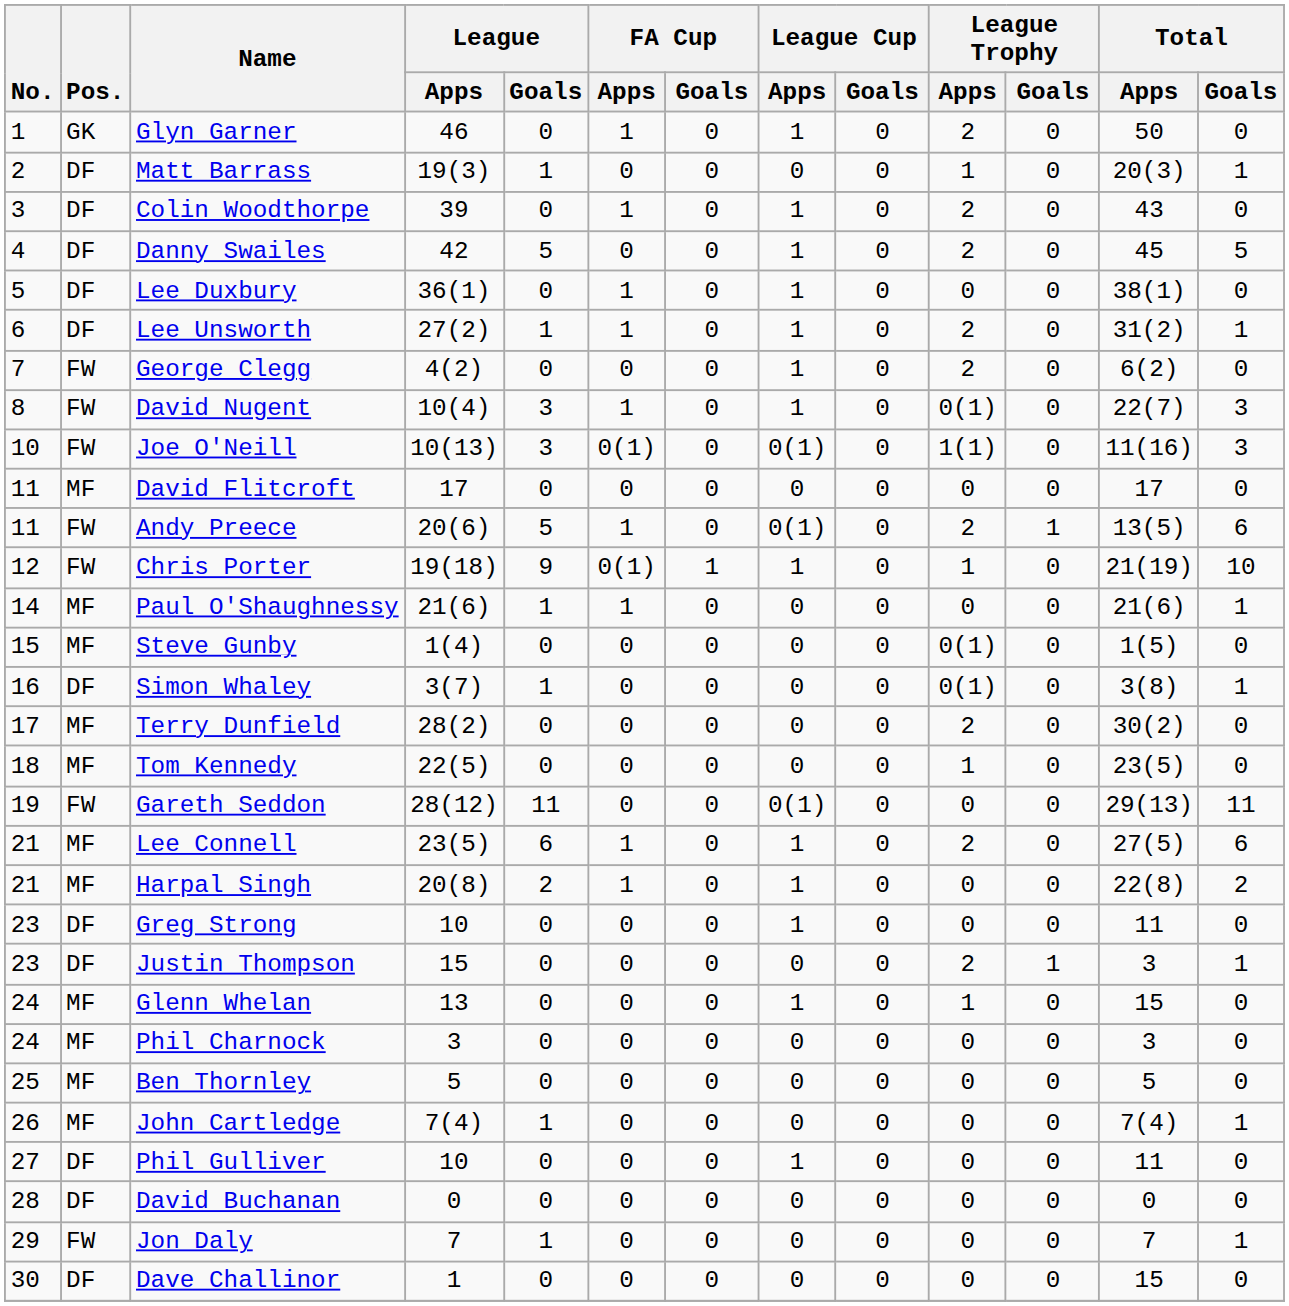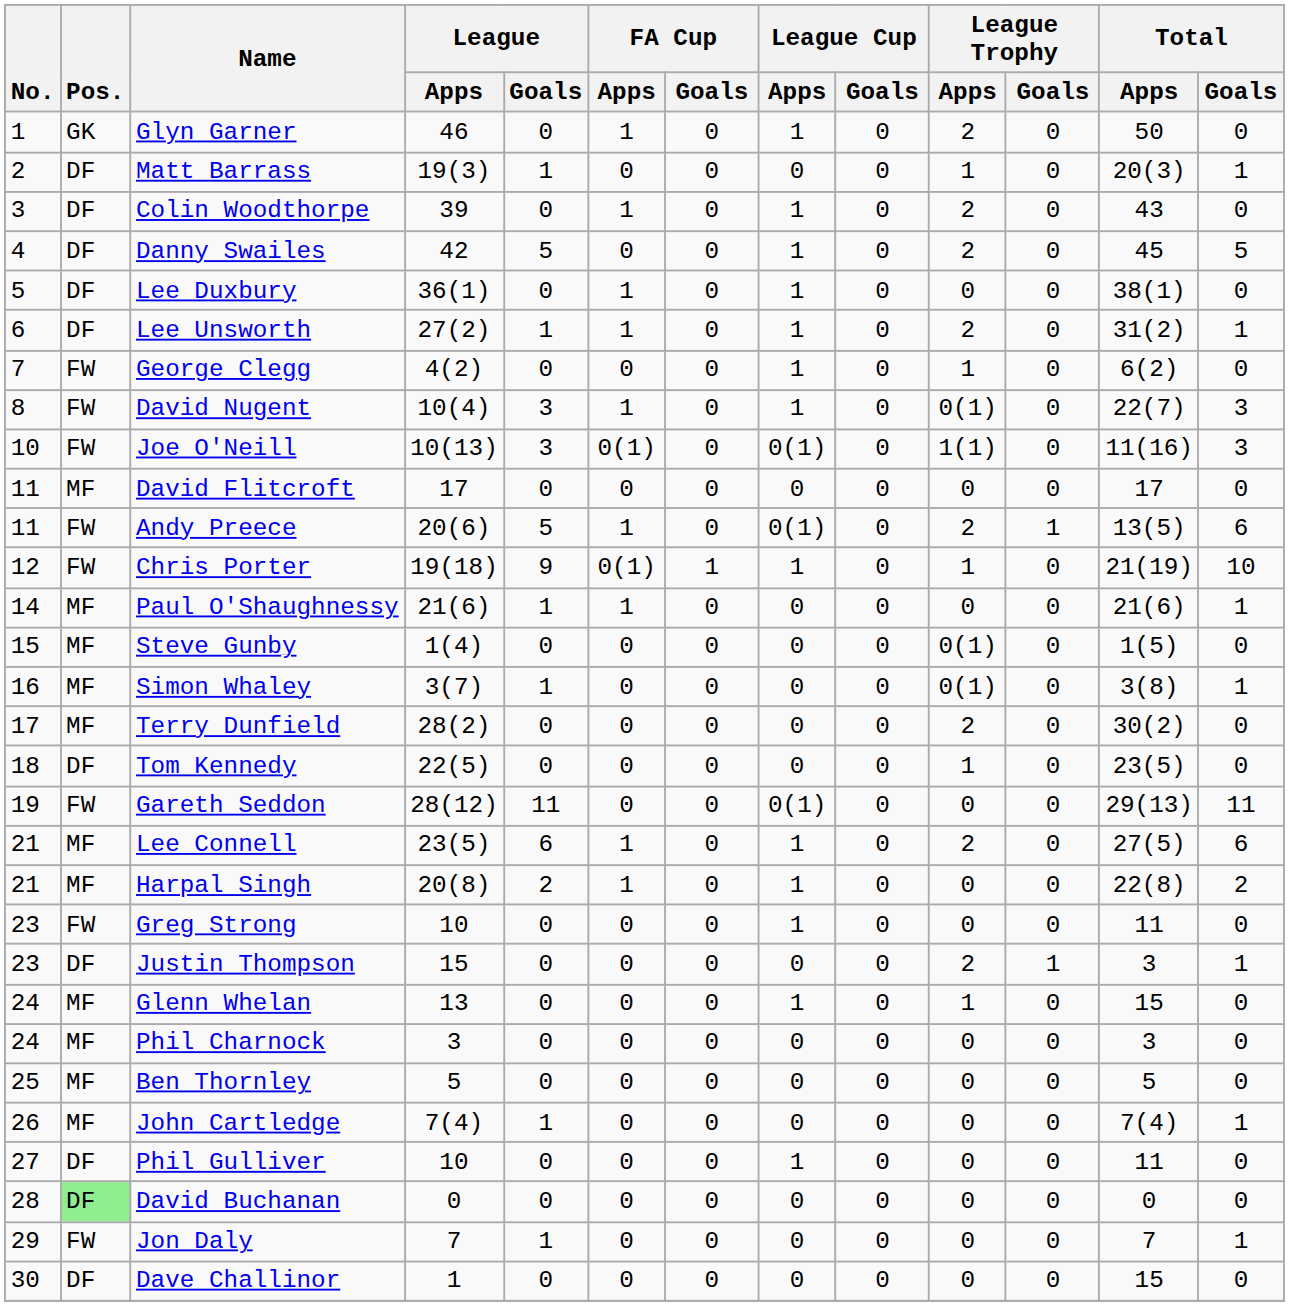 <table class="wikitable" style="text-align:center">
 <tr>
 <th rowspan="2" valign="bottom">No.</th>
 <th rowspan="2" valign="bottom">Pos.</th>
 <th rowspan="2">Name</th>
 <th colspan="2" width="85">League</th>
 <th colspan="2" width="85">FA Cup</th>
 <th colspan="2" width="85">League Cup</th>
 <th colspan="2" width="85">League Trophy</th>
 <th colspan="2" width="85">Total</th>
 </tr>
 <tr>
 <th>Apps</th>
 <th>Goals</th>
 <th>Apps</th>
 <th>Goals</th>
 <th>Apps</th>
 <th>Goals</th>
 <th>Apps</th>
 <th>Goals</th>
 <th>Apps</th>
 <th>Goals</th>
 </tr>
 <tr>
 <td align="left">1</td>
 <td align="left">GK</td>
 <td align="left"> <a href='#'>Glyn Garner</a></td>
 <td>46</td>
 <td>0</td>
 <td>1</td>
 <td>0</td>
 <td>1</td>
 <td>0</td>
 <td>2</td>
 <td>0</td>
 <td>50</td>
 <td>0</td>
 </tr>
 <tr>
 <td align="left">2</td>
 <td align="left">DF</td>
 <td align="left"> <a href='#'>Matt Barrass</a></td>
 <td>19(3)</td>
 <td>1</td>
 <td>0</td>
 <td>0</td>
 <td>0</td>
 <td>0</td>
 <td>1</td>
 <td>0</td>
 <td>20(3)</td>
 <td>1</td>
 </tr>
 <tr>
 <td align="left">3</td>
 <td align="left">DF</td>
 <td align="left"> <a href='#'>Colin Woodthorpe</a></td>
 <td>39</td>
 <td>0</td>
 <td>1</td>
 <td>0</td>
 <td>1</td>
 <td>0</td>
 <td>2</td>
 <td>0</td>
 <td>43</td>
 <td>0</td>
 </tr>
 <tr>
 <td align="left">4</td>
 <td align="left">DF</td>
 <td align="left"> <a href='#'>Danny Swailes</a></td>
 <td>42</td>
 <td>5</td>
 <td>0</td>
 <td>0</td>
 <td>1</td>
 <td>0</td>
 <td>2</td>
 <td>0</td>
 <td>45</td>
 <td>5</td>
 </tr>
 <tr>
 <td align="left">5</td>
 <td align="left">DF</td>
 <td align="left"> <a href='#'>Lee Duxbury</a></td>
 <td>36(1)</td>
 <td>0</td>
 <td>1</td>
 <td>0</td>
 <td>1</td>
 <td>0</td>
 <td>0</td>
 <td>0</td>
 <td>38(1)</td>
 <td>0</td>
 </tr>
 <tr>
 <td align="left">6</td>
 <td align="left">DF</td>
 <td align="left"> <a href='#'>Lee Unsworth</a></td>
 <td>27(2)</td>
 <td>1</td>
 <td>1</td>
 <td>0</td>
 <td>1</td>
 <td>0</td>
 <td>2</td>
 <td>0</td>
 <td>31(2)</td>
 <td>1</td>
 </tr>
 <tr>
 <td align="left">7</td>
 <td align="left">FW</td>
 <td align="left"> <a href='#'>George Clegg</a></td>
 <td>4(2)</td>
 <td>0</td>
 <td>0</td>
 <td>0</td>
 <td>1</td>
 <td>0</td>
-<td>2</td>
+<td>1</td>
 <td>0</td>
 <td>6(2)</td>
 <td>0</td>
 </tr>
 <tr>
 <td align="left">8</td>
 <td align="left">FW</td>
 <td align="left"> <a href='#'>David Nugent</a></td>
 <td>10(4)</td>
 <td>3</td>
 <td>1</td>
 <td>0</td>
 <td>1</td>
 <td>0</td>
 <td>0(1)</td>
 <td>0</td>
 <td>22(7)</td>
 <td>3</td>
 </tr>
 <tr>
 <td align="left">10</td>
 <td align="left">FW</td>
 <td align="left"> <a href='#'>Joe O'Neill</a></td>
 <td>10(13)</td>
 <td>3</td>
 <td>0(1)</td>
 <td>0</td>
 <td>0(1)</td>
 <td>0</td>
 <td>1(1)</td>
 <td>0</td>
 <td>11(16)</td>
 <td>3</td>
 </tr>
 <tr>
 <td align="left">11</td>
 <td align="left">MF</td>
 <td align="left"> <a href='#'>David Flitcroft</a></td>
 <td>17</td>
 <td>0</td>
 <td>0</td>
 <td>0</td>
 <td>0</td>
 <td>0</td>
 <td>0</td>
 <td>0</td>
 <td>17</td>
 <td>0</td>
 </tr>
 <tr>
 <td align="left">11</td>
 <td align="left">FW</td>
 <td align="left"> <a href='#'>Andy Preece</a></td>
 <td>20(6)</td>
 <td>5</td>
 <td>1</td>
 <td>0</td>
 <td>0(1)</td>
 <td>0</td>
 <td>2</td>
 <td>1</td>
 <td>13(5)</td>
 <td>6</td>
 </tr>
 <tr>
 <td align="left">12</td>
 <td align="left">FW</td>
 <td align="left"> <a href='#'>Chris Porter</a></td>
 <td>19(18)</td>
 <td>9</td>
 <td>0(1)</td>
 <td>1</td>
 <td>1</td>
 <td>0</td>
 <td>1</td>
 <td>0</td>
 <td>21(19)</td>
 <td>10</td>
 </tr>
 <tr>
 <td align="left">14</td>
 <td align="left">MF</td>
 <td align="left"> <a href='#'>Paul O'Shaughnessy</a></td>
 <td>21(6)</td>
 <td>1</td>
 <td>1</td>
 <td>0</td>
 <td>0</td>
 <td>0</td>
 <td>0</td>
 <td>0</td>
 <td>21(6)</td>
 <td>1</td>
 </tr>
 <tr>
 <td align="left">15</td>
 <td align="left">MF</td>
 <td align="left"> <a href='#'>Steve Gunby</a></td>
 <td>1(4)</td>
 <td>0</td>
 <td>0</td>
 <td>0</td>
 <td>0</td>
 <td>0</td>
 <td>0(1)</td>
 <td>0</td>
 <td>1(5)</td>
 <td>0</td>
 </tr>
 <tr>
 <td align="left">16</td>
-<td align="left">DF</td>
+<td align="left">MF</td>
 <td align="left"> <a href='#'>Simon Whaley</a></td>
 <td>3(7)</td>
 <td>1</td>
 <td>0</td>
 <td>0</td>
 <td>0</td>
 <td>0</td>
 <td>0(1)</td>
 <td>0</td>
 <td>3(8)</td>
 <td>1</td>
 </tr>
 <tr>
 <td align="left">17</td>
 <td align="left">MF</td>
 <td align="left"> <a href='#'>Terry Dunfield</a></td>
 <td>28(2)</td>
 <td>0</td>
 <td>0</td>
 <td>0</td>
 <td>0</td>
 <td>0</td>
 <td>2</td>
 <td>0</td>
 <td>30(2)</td>
 <td>0</td>
 </tr>
 <tr>
 <td align="left">18</td>
-<td align="left">MF</td>
+<td align="left">DF</td>
 <td align="left"> <a href='#'>Tom Kennedy</a></td>
 <td>22(5)</td>
 <td>0</td>
 <td>0</td>
 <td>0</td>
 <td>0</td>
 <td>0</td>
 <td>1</td>
 <td>0</td>
 <td>23(5)</td>
 <td>0</td>
 </tr>
 <tr>
 <td align="left">19</td>
 <td align="left">FW</td>
 <td align="left"> <a href='#'>Gareth Seddon</a></td>
 <td>28(12)</td>
 <td>11</td>
 <td>0</td>
 <td>0</td>
 <td>0(1)</td>
 <td>0</td>
 <td>0</td>
 <td>0</td>
 <td>29(13)</td>
 <td>11</td>
 </tr>
 <tr>
 <td align="left">21</td>
 <td align="left">MF</td>
 <td align="left"> <a href='#'>Lee Connell</a></td>
 <td>23(5)</td>
 <td>6</td>
 <td>1</td>
 <td>0</td>
 <td>1</td>
 <td>0</td>
 <td>2</td>
 <td>0</td>
 <td>27(5)</td>
 <td>6</td>
 </tr>
 <tr>
 <td align="left">21</td>
 <td align="left">MF</td>
 <td align="left"> <a href='#'>Harpal Singh</a></td>
 <td>20(8)</td>
 <td>2</td>
 <td>1</td>
 <td>0</td>
 <td>1</td>
 <td>0</td>
 <td>0</td>
 <td>0</td>
 <td>22(8)</td>
 <td>2</td>
 </tr>
 <tr>
 <td align="left">23</td>
-<td align="left">DF</td>
+<td align="left">FW</td>
 <td align="left"> <a href='#'>Greg Strong</a></td>
 <td>10</td>
 <td>0</td>
 <td>0</td>
 <td>0</td>
 <td>1</td>
 <td>0</td>
 <td>0</td>
 <td>0</td>
 <td>11</td>
 <td>0</td>
 </tr>
 <tr>
 <td align="left">23</td>
 <td align="left">DF</td>
 <td align="left"> <a href='#'>Justin Thompson</a></td>
 <td>15</td>
 <td>0</td>
 <td>0</td>
 <td>0</td>
 <td>0</td>
 <td>0</td>
 <td>2</td>
 <td>1</td>
 <td>3</td>
 <td>1</td>
 </tr>
 <tr>
 <td align="left">24</td>
 <td align="left">MF</td>
 <td align="left"> <a href='#'>Glenn Whelan</a></td>
 <td>13</td>
 <td>0</td>
 <td>0</td>
 <td>0</td>
 <td>1</td>
 <td>0</td>
 <td>1</td>
 <td>0</td>
 <td>15</td>
 <td>0</td>
 </tr>
 <tr>
 <td align="left">24</td>
 <td align="left">MF</td>
 <td align="left"> <a href='#'>Phil Charnock</a></td>
 <td>3</td>
 <td>0</td>
 <td>0</td>
 <td>0</td>
 <td>0</td>
 <td>0</td>
 <td>0</td>
 <td>0</td>
 <td>3</td>
 <td>0</td>
 </tr>
 <tr>
 <td align="left">25</td>
 <td align="left">MF</td>
 <td align="left"> <a href='#'>Ben Thornley</a></td>
 <td>5</td>
 <td>0</td>
 <td>0</td>
 <td>0</td>
 <td>0</td>
 <td>0</td>
 <td>0</td>
 <td>0</td>
 <td>5</td>
 <td>0</td>
 </tr>
 <tr>
 <td align="left">26</td>
 <td align="left">MF</td>
 <td align="left"> <a href='#'>John Cartledge</a></td>
 <td>7(4)</td>
 <td>1</td>
 <td>0</td>
 <td>0</td>
 <td>0</td>
 <td>0</td>
 <td>0</td>
 <td>0</td>
 <td>7(4)</td>
 <td>1</td>
 </tr>
 <tr>
 <td align="left">27</td>
 <td align="left">DF</td>
 <td align="left"> <a href='#'>Phil Gulliver</a></td>
 <td>10</td>
 <td>0</td>
 <td>0</td>
 <td>0</td>
 <td>1</td>
 <td>0</td>
 <td>0</td>
 <td>0</td>
 <td>11</td>
 <td>0</td>
 </tr>
 <tr>
 <td align="left">28</td>
-<td align="left">DF</td>
+<td align="left" style="background: lightgreen;">DF</td>
 <td align="left"> <a href='#'>David Buchanan</a></td>
 <td>0</td>
 <td>0</td>
 <td>0</td>
 <td>0</td>
 <td>0</td>
 <td>0</td>
 <td>0</td>
 <td>0</td>
 <td>0</td>
 <td>0</td>
 </tr>
 <tr>
 <td align="left">29</td>
 <td align="left">FW</td>
 <td align="left"> <a href='#'>Jon Daly</a></td>
 <td>7</td>
 <td>1</td>
 <td>0</td>
 <td>0</td>
 <td>0</td>
 <td>0</td>
 <td>0</td>
 <td>0</td>
 <td>7</td>
 <td>1</td>
 </tr>
 <tr>
 <td align="left">30</td>
 <td align="left">DF</td>
 <td align="left"> <a href='#'>Dave Challinor</a></td>
 <td>1</td>
 <td>0</td>
 <td>0</td>
 <td>0</td>
 <td>0</td>
 <td>0</td>
 <td>0</td>
 <td>0</td>
 <td>15</td>
 <td>0</td>
 </tr>
 <tr>
 </tr>
 </table>
